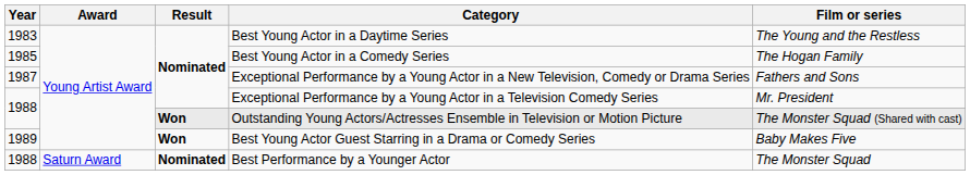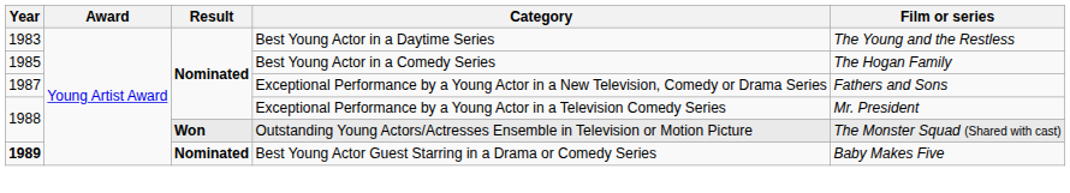 <table class="wikitable" style="font-size: 100%;">
 <tr>
 <th>Year</th>
 <th>Award</th>
 <th>Result</th>
 <th>Category</th>
 <th>Film or series</th>
 </tr>
 <tr>
 <td>1983</td>
 <td rowspan=6><a href='#'>Young Artist Award</a></td>
 <td rowspan=4><strong>Nominated</strong></td>
 <td>Best Young Actor in a Daytime Series</td>
 <td><em>The Young and the Restless</em></td>
 </tr>
 <tr>
 <td>1985</td>
 <td>Best Young Actor in a Comedy Series</td>
 <td><em>The Hogan Family</em></td>
 </tr>
 <tr>
 <td>1987</td>
 <td>Exceptional Performance by a Young Actor in a New Television, Comedy or Drama Series</td>
 <td><em>Fathers and Sons</em></td>
 </tr>
 <tr>
 <td rowspan=2>1988</td>
 <td>Exceptional Performance by a Young Actor in a Television Comedy Series</td>
 <td><em>Mr. President</em></td>
 </tr>
 <tr style="background-color: #EAEAEA;">
 <td><strong>Won</strong></td>
 <td>Outstanding Young Actors/Actresses Ensemble in Television or Motion Picture</td>
 <td><em>The Monster Squad</em> <small>(Shared with cast)</small></td>
 </tr>
 <tr>
-<td>1989</td>
-<td><strong>Won</strong></td>
+<td><strong>1989</strong></td>
+<td><strong>Nominated</strong></td>
 <td>Best Young Actor Guest Starring in a Drama or Comedy Series</td>
 <td><em>Baby Makes Five</em></td>
 </tr>
-<tr>
-<td>1988</td>
-<td><a href='#'>Saturn Award</a></td>
-<td><strong>Nominated</strong></td>
-<td>Best Performance by a Younger Actor</td>
-<td><em>The Monster Squad</em></td>
-</tr>
 </table>
